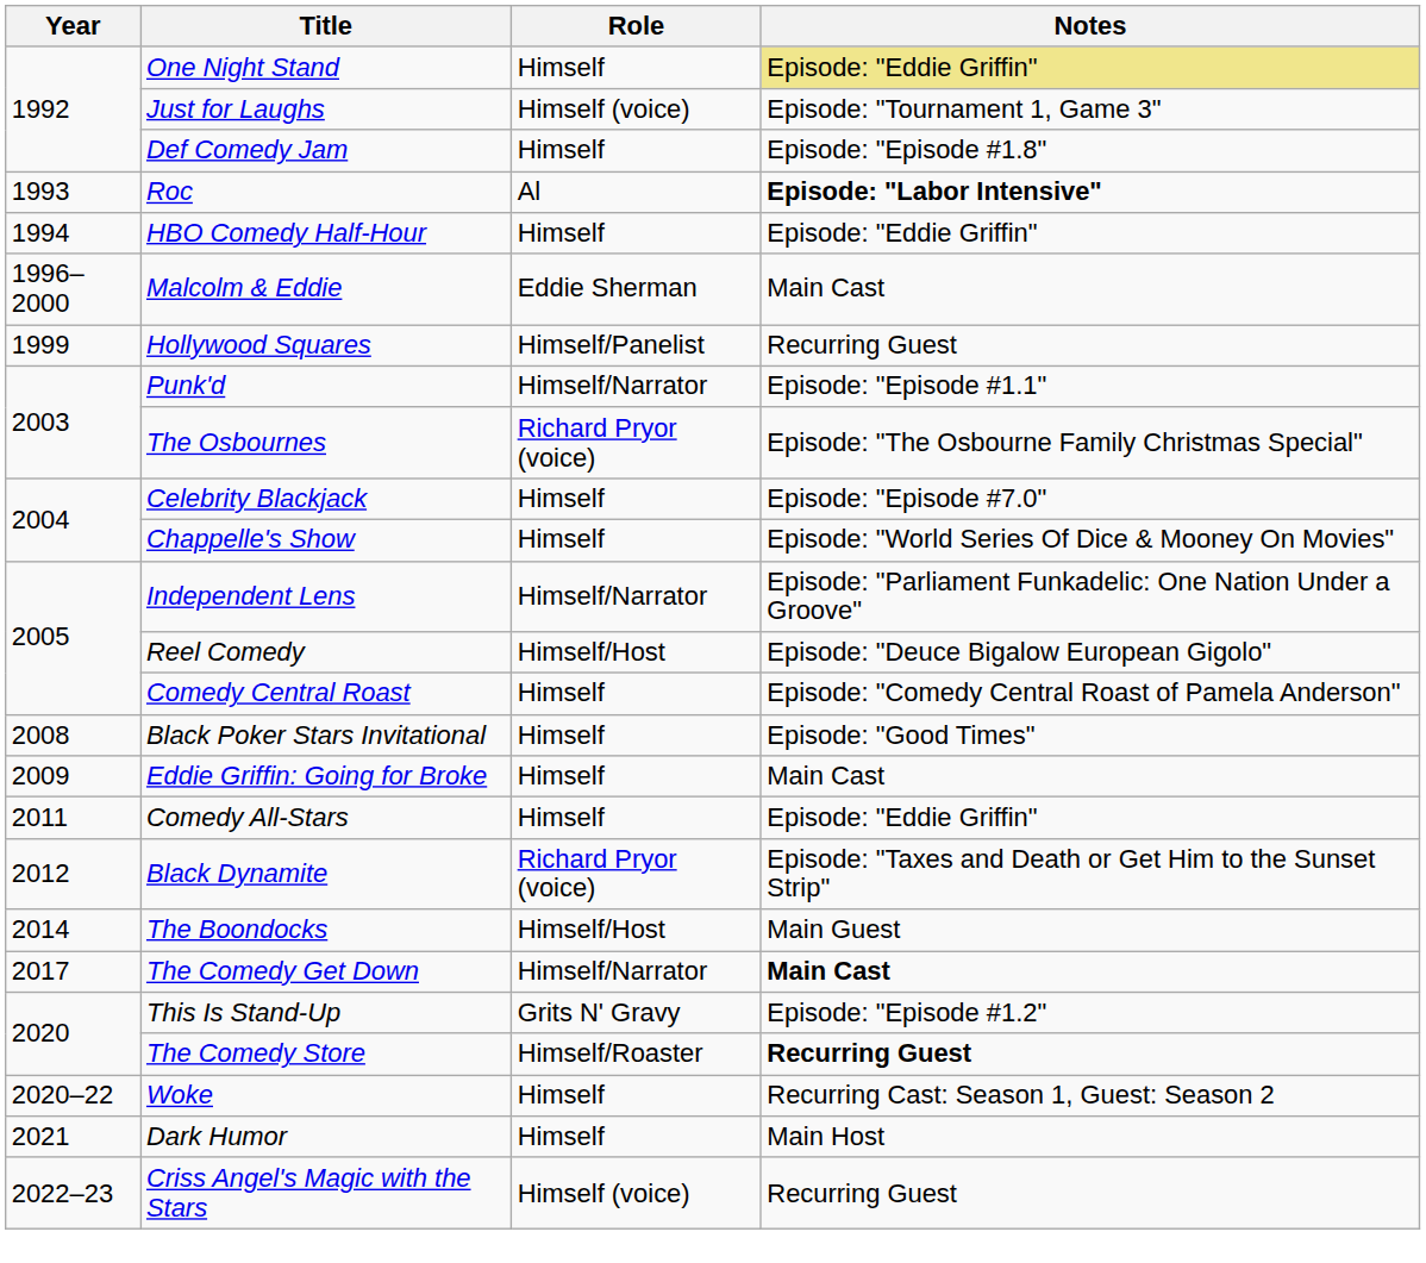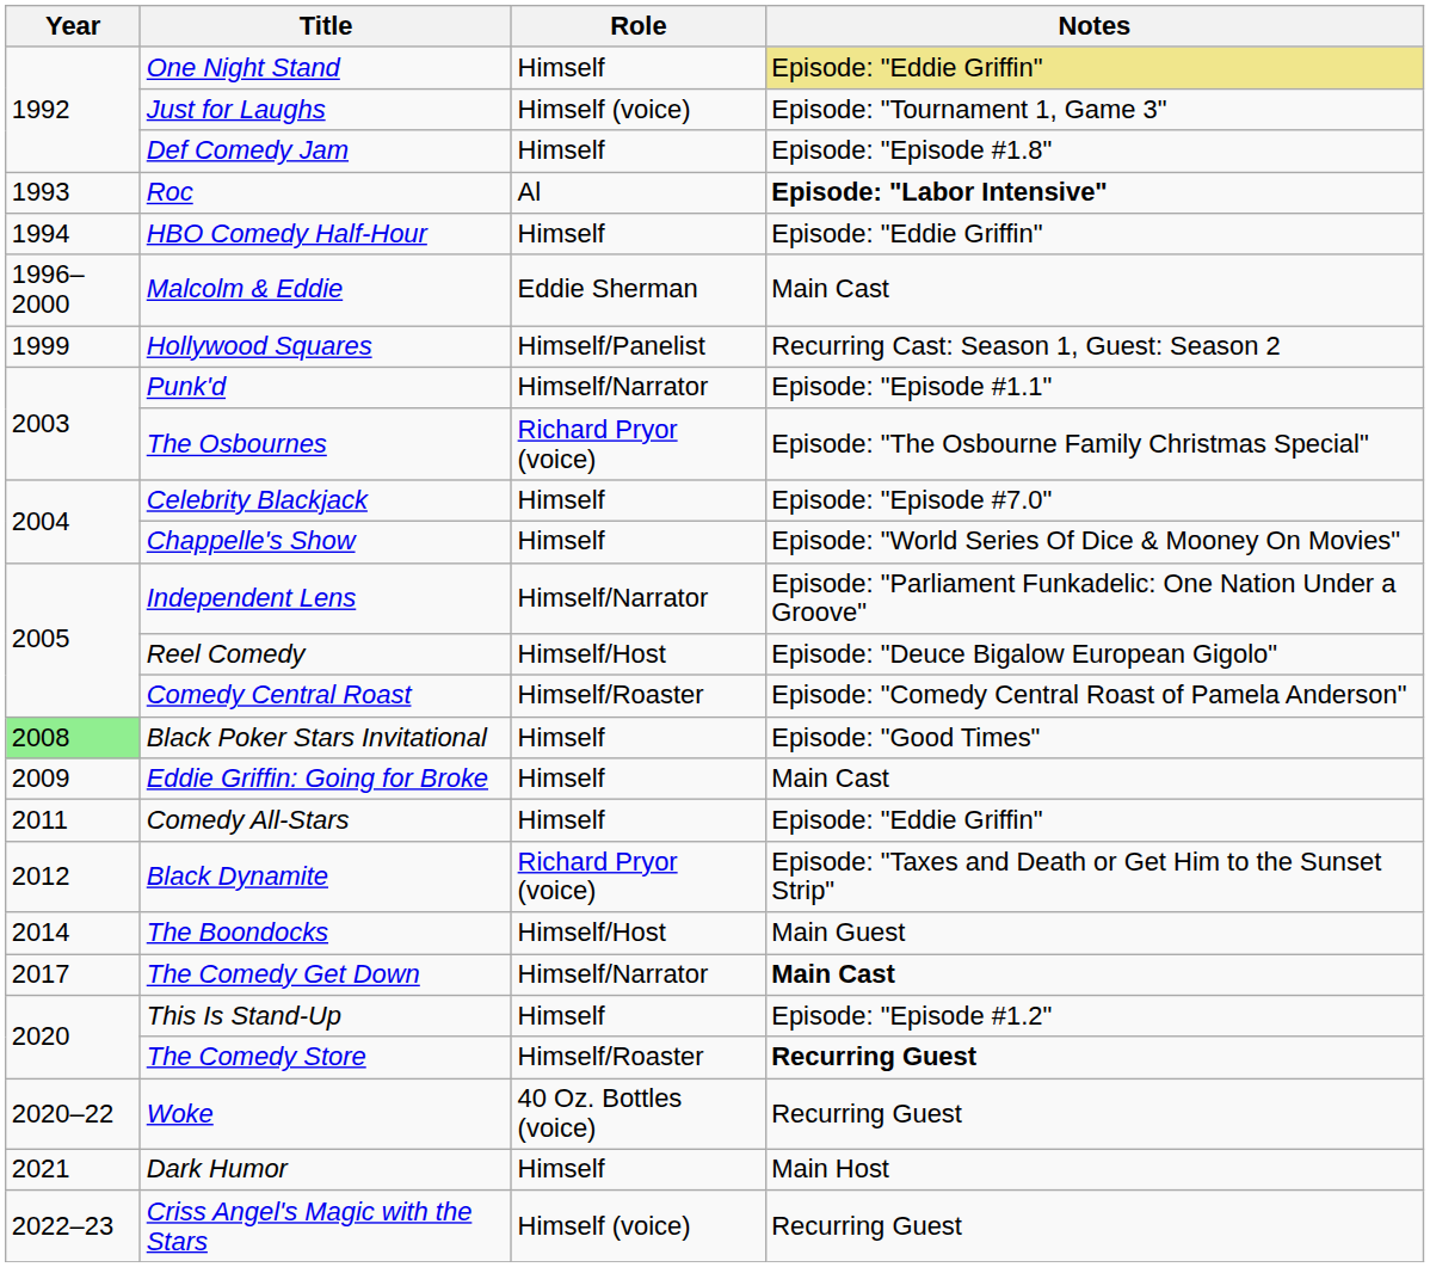 <table class="wikitable sortable">
 <tr>
 <th>Year</th>
 <th>Title</th>
 <th>Role</th>
 <th>Notes</th>
 </tr>
 <tr>
 <td rowspan=3>1992</td>
 <td><em><a href='#'>One Night Stand</a></em></td>
 <td>Himself</td>
 <td style="background: khaki;">Episode: "Eddie Griffin"</td>
 </tr>
 <tr>
 <td><em><a href='#'>Just for Laughs</a></em></td>
 <td>Himself (voice)</td>
 <td>Episode: "Tournament 1, Game 3"</td>
 </tr>
 <tr>
 <td><em><a href='#'>Def Comedy Jam</a></em></td>
 <td>Himself</td>
 <td>Episode: "Episode #1.8"</td>
 </tr>
 <tr>
 <td>1993</td>
 <td><em><a href='#'>Roc</a></em></td>
 <td>Al</td>
 <td><strong>Episode: "Labor Intensive"</strong></td>
 </tr>
 <tr>
 <td>1994</td>
 <td><em><a href='#'>HBO Comedy Half-Hour</a></em></td>
 <td>Himself</td>
 <td>Episode: "Eddie Griffin"</td>
 </tr>
 <tr>
 <td>1996–2000</td>
 <td><em><a href='#'>Malcolm & Eddie</a></em></td>
 <td>Eddie Sherman</td>
 <td>Main Cast</td>
 </tr>
 <tr>
 <td>1999</td>
 <td><em><a href='#'>Hollywood Squares</a></em></td>
 <td>Himself/Panelist</td>
-<td>Recurring Guest</td>
+<td>Recurring Cast: Season 1, Guest: Season 2</td>
 </tr>
 <tr>
 <td rowspan=2>2003</td>
 <td><em><a href='#'>Punk'd</a></em></td>
 <td>Himself/Narrator</td>
 <td>Episode: "Episode #1.1"</td>
 </tr>
 <tr>
 <td><em><a href='#'>The Osbournes</a></em></td>
 <td><a href='#'>Richard Pryor</a> (voice)</td>
 <td>Episode: "The Osbourne Family Christmas Special"</td>
 </tr>
 <tr>
 <td rowspan=2>2004</td>
 <td><em><a href='#'>Celebrity Blackjack</a></em></td>
 <td>Himself</td>
 <td>Episode: "Episode #7.0"</td>
 </tr>
 <tr>
 <td><em><a href='#'>Chappelle's Show</a></em></td>
 <td>Himself</td>
 <td>Episode: "World Series Of Dice & Mooney On Movies"</td>
 </tr>
 <tr>
 <td rowspan=3>2005</td>
 <td><em><a href='#'>Independent Lens</a></em></td>
 <td>Himself/Narrator</td>
 <td>Episode: "Parliament Funkadelic: One Nation Under a Groove"</td>
 </tr>
 <tr>
 <td><em>Reel Comedy</em></td>
 <td>Himself/Host</td>
 <td>Episode: "Deuce Bigalow European Gigolo"</td>
 </tr>
 <tr>
 <td><em><a href='#'>Comedy Central Roast</a></em></td>
-<td>Himself</td>
+<td>Himself/Roaster</td>
 <td>Episode: "Comedy Central Roast of Pamela Anderson"</td>
 </tr>
 <tr>
-<td>2008</td>
+<td style="background: lightgreen;">2008</td>
 <td><em>Black Poker Stars Invitational</em></td>
 <td>Himself</td>
 <td>Episode: "Good Times"</td>
 </tr>
 <tr>
 <td>2009</td>
 <td><em><a href='#'>Eddie Griffin: Going for Broke</a></em></td>
 <td>Himself</td>
 <td>Main Cast</td>
 </tr>
 <tr>
 <td>2011</td>
 <td><em>Comedy All-Stars</em></td>
 <td>Himself</td>
 <td>Episode: "Eddie Griffin"</td>
 </tr>
 <tr>
 <td>2012</td>
 <td><em><a href='#'>Black Dynamite</a></em></td>
 <td><a href='#'>Richard Pryor</a> (voice)</td>
 <td>Episode: "Taxes and Death or Get Him to the Sunset Strip"</td>
 </tr>
 <tr>
 <td>2014</td>
 <td><em><a href='#'>The Boondocks</a></em></td>
 <td>Himself/Host</td>
 <td>Main Guest</td>
 </tr>
 <tr>
 <td>2017</td>
 <td><em><a href='#'>The Comedy Get Down</a></em></td>
 <td>Himself/Narrator</td>
 <td><strong>Main Cast</strong></td>
 </tr>
 <tr>
 <td rowspan=2>2020</td>
 <td><em>This Is Stand-Up</em></td>
-<td>Grits N' Gravy</td>
+<td>Himself</td>
 <td>Episode: "Episode #1.2"</td>
 </tr>
 <tr>
 <td><em><a href='#'>The Comedy Store</a></em></td>
 <td>Himself/Roaster</td>
 <td><strong>Recurring Guest</strong></td>
 </tr>
 <tr>
 <td>2020–22</td>
 <td><em><a href='#'>Woke</a></em></td>
-<td>Himself</td>
-<td>Recurring Cast: Season 1, Guest: Season 2</td>
+<td>40 Oz. Bottles (voice)</td>
+<td>Recurring Guest</td>
 </tr>
 <tr>
 <td>2021</td>
 <td><em>Dark Humor</em></td>
 <td>Himself</td>
 <td>Main Host</td>
 </tr>
 <tr>
 <td>2022–23</td>
 <td><em><a href='#'>Criss Angel's Magic with the Stars</a></em></td>
 <td>Himself (voice)</td>
 <td>Recurring Guest</td>
 </tr>
 </table>
